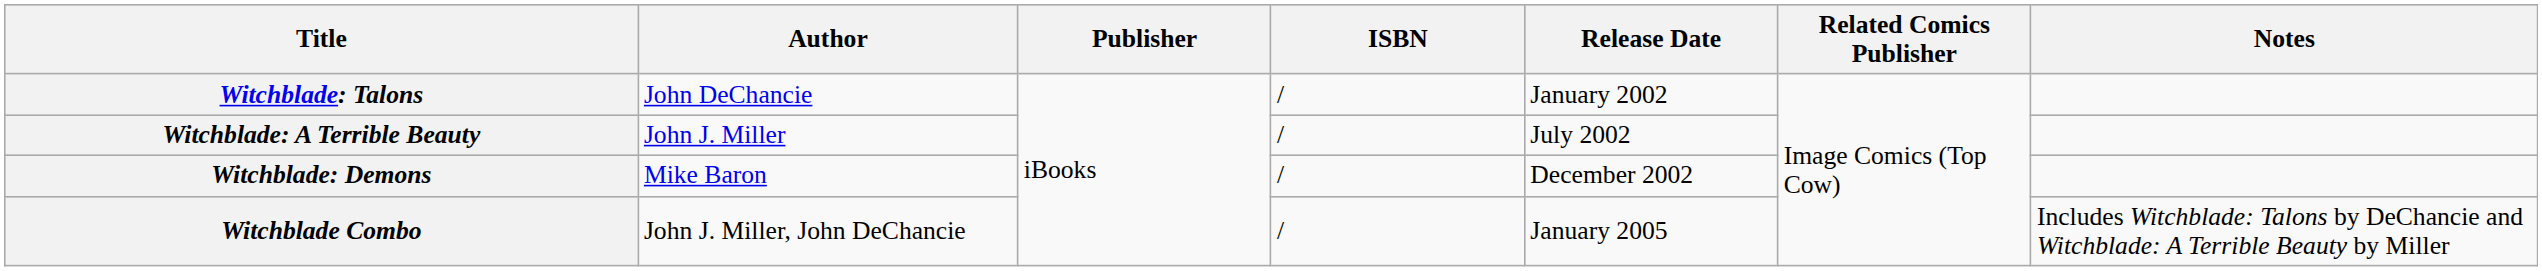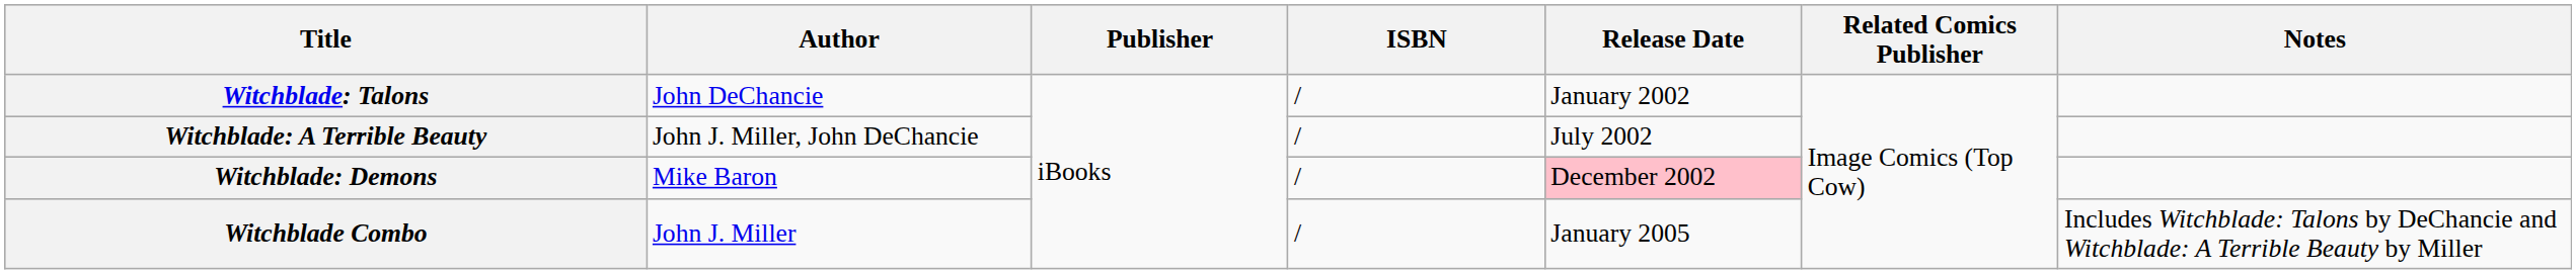 <table class="wikitable" width="100%">
 <tr>
 <th width="25%">Title</th>
 <th width="15%">Author</th>
 <th width="10%">Publisher</th>
 <th width="10%">ISBN</th>
 <th width="10%">Release Date</th>
 <th width="10%">Related Comics Publisher</th>
 <th width="20%">Notes</th>
 </tr>
 <tr>
 <th><em><a href='#'>Witchblade</a>: Talons</em></th>
 <td><a href='#'>John DeChancie</a></td>
 <td rowspan="4">iBooks</td>
 <td> / </td>
 <td>January 2002</td>
 <td rowspan="4">Image Comics (Top Cow)</td>
 <td></td>
 </tr>
 <tr>
 <th><em>Witchblade: A Terrible Beauty</em></th>
-<td><a href='#'>John J. Miller</a></td>
+<td>John J. Miller, John DeChancie</td>
 <td> / </td>
 <td>July 2002</td>
 <td></td>
 </tr>
 <tr>
 <th><em>Witchblade: Demons</em></th>
 <td><a href='#'>Mike Baron</a></td>
 <td> / </td>
-<td>December 2002</td>
+<td style="background: pink;">December 2002</td>
 <td></td>
 </tr>
 <tr>
 <th><em>Witchblade Combo</em></th>
-<td>John J. Miller, John DeChancie</td>
+<td><a href='#'>John J. Miller</a></td>
 <td> / </td>
 <td>January 2005</td>
 <td>Includes <em>Witchblade: Talons</em> by DeChancie and <em>Witchblade: A Terrible Beauty</em> by Miller</td>
 </tr>
 </table>
